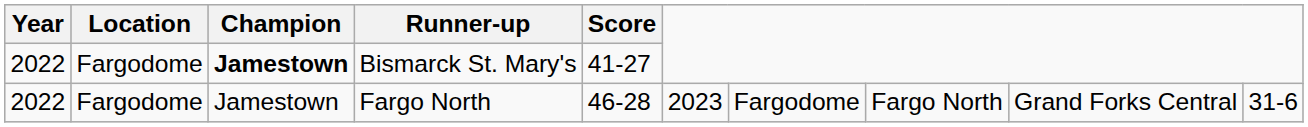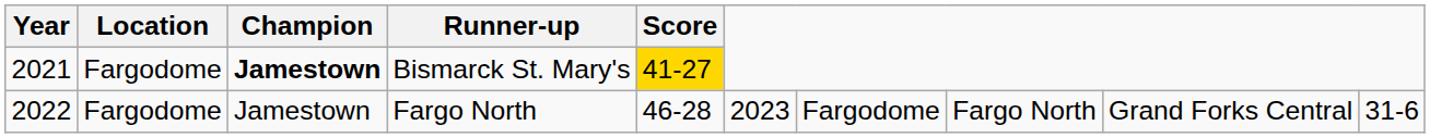 <table class="wikitable">
 <tr>
 <th>Year</th>
 <th>Location</th>
 <th>Champion</th>
 <th>Runner-up</th>
 <th>Score</th>
 </tr>
 <tr>
-<td>2022</td>
+<td>2021</td>
 <td>Fargodome</td>
 <td><strong>Jamestown</strong></td>
 <td>Bismarck St. Mary's</td>
-<td>41-27</td>
+<td style="background: gold;">41-27</td>
 </tr>
 <tr>
 <td>2022</td>
 <td>Fargodome</td>
 <td>Jamestown</td>
 <td>Fargo North</td>
 <td>46-28</td>
 <td>2023</td>
 <td>Fargodome</td>
 <td>Fargo North</td>
 <td>Grand Forks Central</td>
 <td>31-6</td>
 </tr>
 </table>
